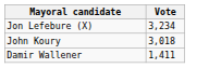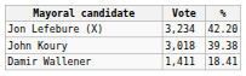 <table class="wikitable">
 <tr>
 <th bgcolor="#DDDDFF" width="200px">Mayoral candidate</th>
 <th bgcolor="#DDDDFF" width="50px">Vote</th>
+<th bgcolor="#DDDDFF" width="30px">%</th>
 </tr>
 <tr>
 <td>Jon Lefebure (X)</td>
 <td>3,234</td>
+<td>42.20</td>
 </tr>
 <tr>
 <td>John Koury</td>
 <td>3,018</td>
+<td>39.38</td>
 </tr>
 <tr>
 <td>Damir Wallener</td>
 <td>1,411</td>
+<td>18.41</td>
 </tr>
 </table>
